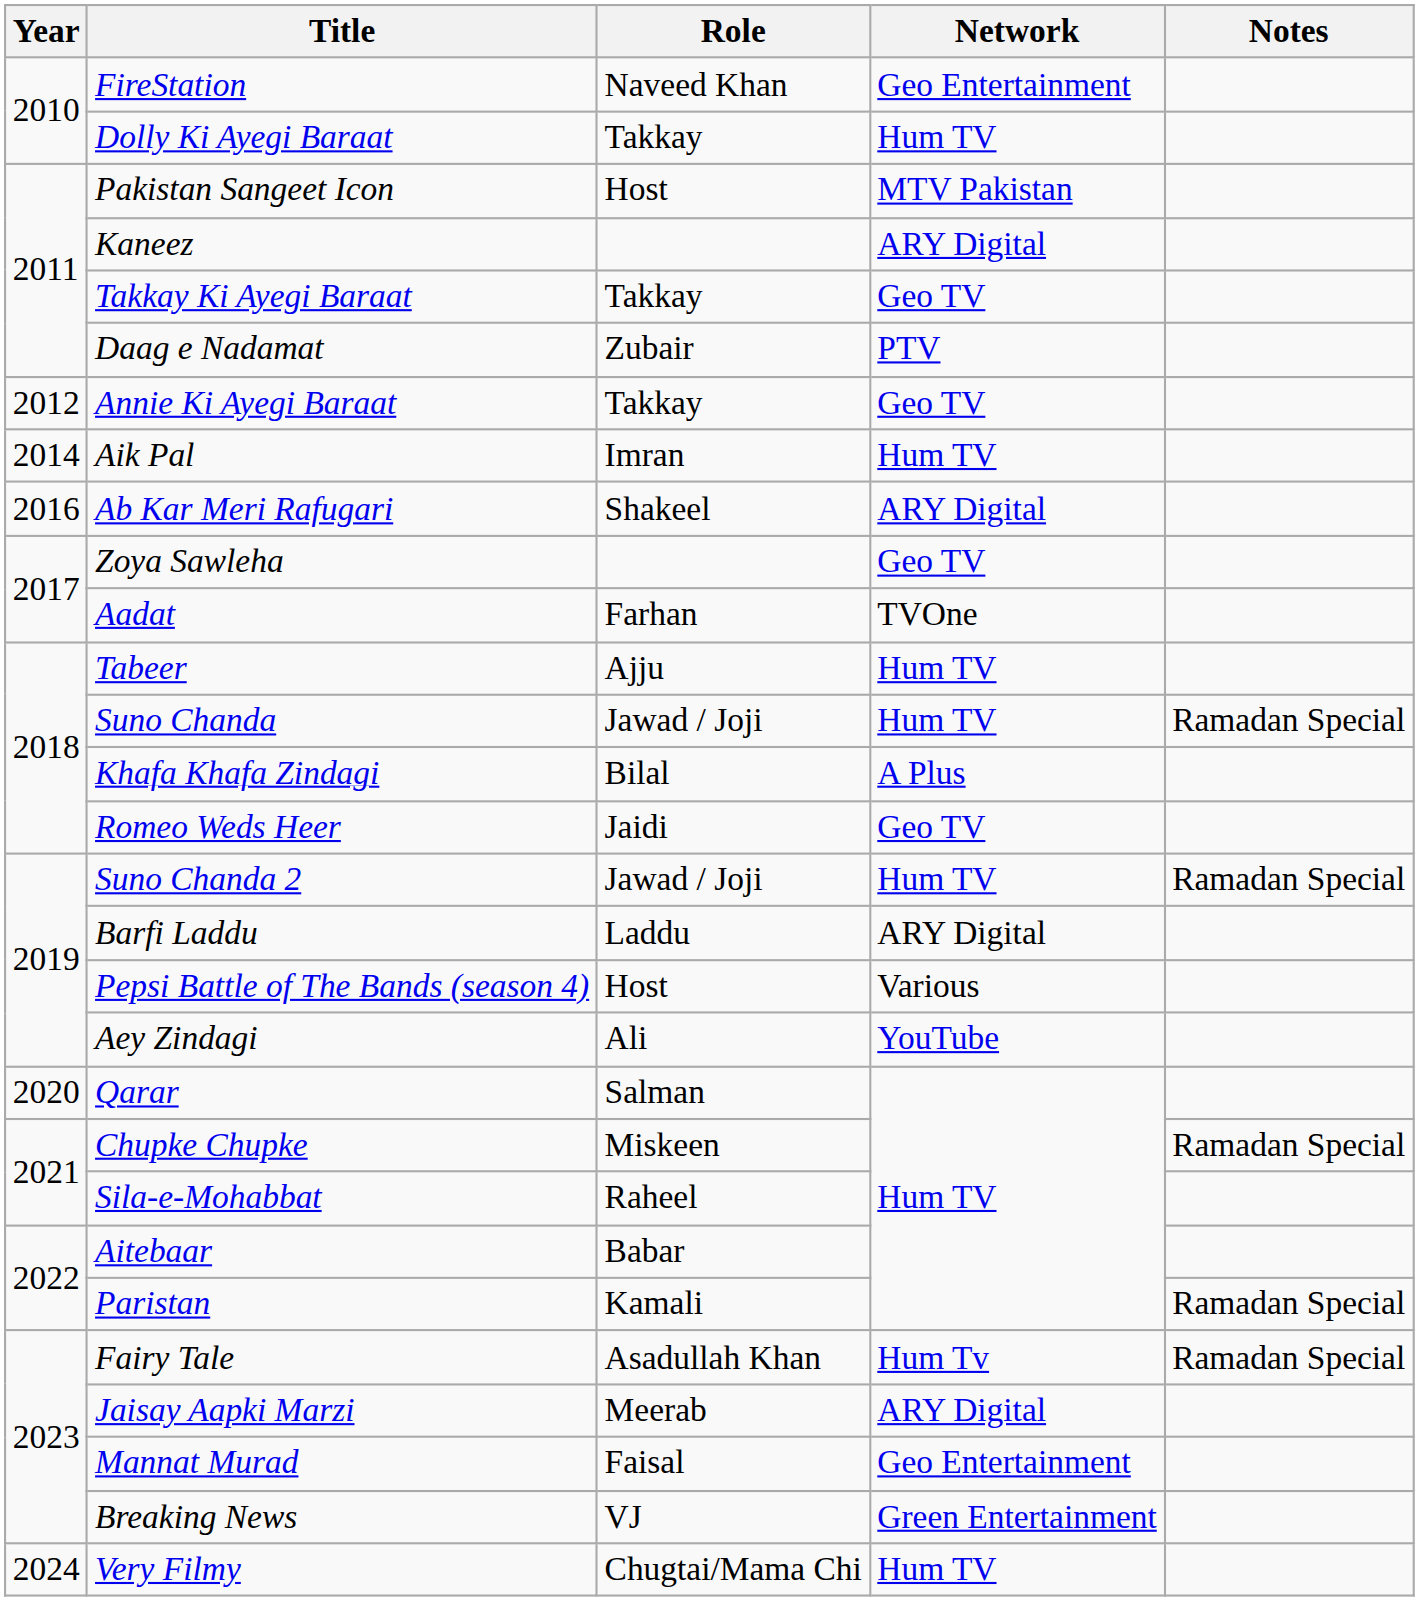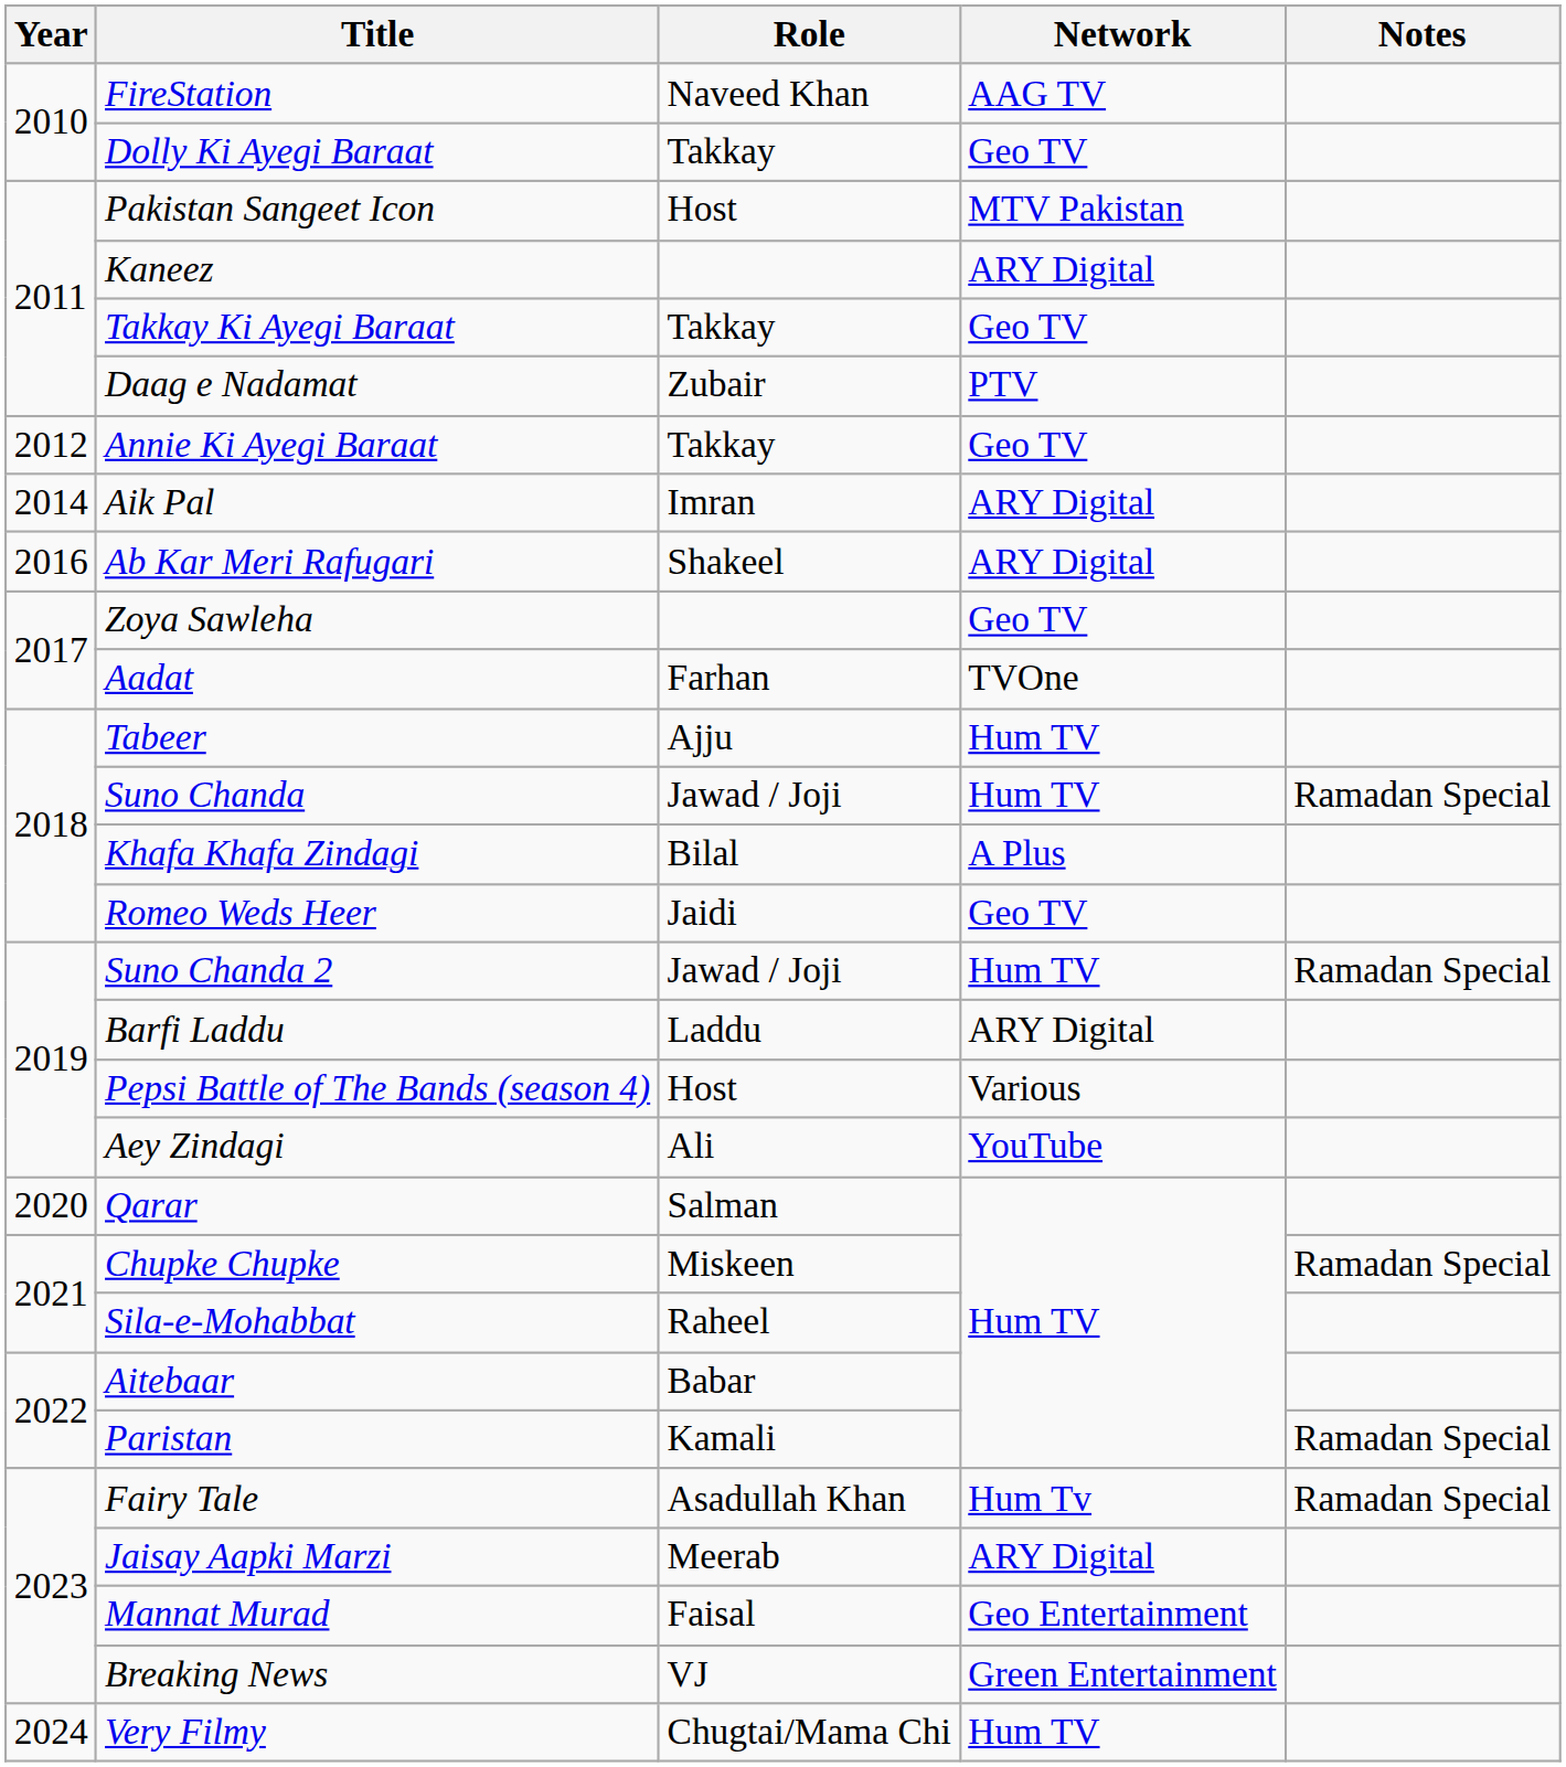 <table class="wikitable">
 <tr>
 <th>Year</th>
 <th>Title</th>
 <th>Role</th>
 <th>Network</th>
 <th>Notes</th>
 </tr>
 <tr>
 <td rowspan="2">2010</td>
 <td><em><a href='#'>FireStation</a></em></td>
 <td>Naveed Khan</td>
-<td><a href='#'>Geo Entertainment</a></td>
+<td><a href='#'>AAG TV</a></td>
 <td></td>
 </tr>
 <tr>
 <td><em><a href='#'>Dolly Ki Ayegi Baraat</a></em></td>
 <td>Takkay</td>
-<td><a href='#'>Hum TV</a></td>
+<td><a href='#'>Geo TV</a></td>
 <td></td>
 </tr>
 <tr>
 <td rowspan="4">2011</td>
 <td><em>Pakistan Sangeet Icon</em></td>
 <td>Host</td>
 <td><a href='#'>MTV Pakistan</a></td>
 <td></td>
 </tr>
 <tr>
 <td><em>Kaneez</em></td>
 <td></td>
 <td><a href='#'>ARY Digital</a></td>
 <td></td>
 </tr>
 <tr>
 <td><em><a href='#'>Takkay Ki Ayegi Baraat</a></em></td>
 <td>Takkay</td>
 <td><a href='#'>Geo TV</a></td>
 <td></td>
 </tr>
 <tr>
 <td><em>Daag e Nadamat</em></td>
 <td>Zubair</td>
 <td><a href='#'>PTV</a></td>
 <td></td>
 </tr>
 <tr>
 <td>2012</td>
 <td><em><a href='#'>Annie Ki Ayegi Baraat</a> </em></td>
 <td>Takkay</td>
 <td><a href='#'>Geo TV</a></td>
 <td></td>
 </tr>
 <tr>
 <td>2014</td>
 <td><em>Aik Pal</em></td>
 <td>Imran</td>
-<td><a href='#'>Hum TV</a></td>
+<td><a href='#'>ARY Digital</a></td>
 <td></td>
 </tr>
 <tr>
 <td>2016</td>
 <td><em><a href='#'>Ab Kar Meri Rafugari</a></em></td>
 <td>Shakeel</td>
 <td><a href='#'>ARY Digital</a></td>
 <td></td>
 </tr>
 <tr>
 <td rowspan="2">2017</td>
 <td><em>Zoya Sawleha</em></td>
 <td></td>
 <td><a href='#'>Geo TV</a></td>
 <td></td>
 </tr>
 <tr>
 <td><em><a href='#'>Aadat</a></em></td>
 <td>Farhan</td>
 <td>TVOne</td>
 <td></td>
 </tr>
 <tr>
 <td rowspan="4">2018</td>
 <td><em><a href='#'>Tabeer</a></em></td>
 <td>Ajju</td>
 <td><a href='#'>Hum TV</a></td>
 <td></td>
 </tr>
 <tr>
 <td><em><a href='#'>Suno Chanda</a></em></td>
 <td>Jawad / Joji</td>
 <td><a href='#'>Hum TV</a></td>
 <td>Ramadan Special</td>
 </tr>
 <tr>
 <td><em><a href='#'>Khafa Khafa Zindagi</a></em></td>
 <td>Bilal</td>
 <td><a href='#'>A Plus</a></td>
 <td></td>
 </tr>
 <tr>
 <td><em><a href='#'>Romeo Weds Heer</a></em></td>
 <td>Jaidi</td>
 <td><a href='#'>Geo TV</a></td>
 <td></td>
 </tr>
 <tr>
 <td rowspan="4">2019</td>
 <td><em><a href='#'>Suno Chanda 2</a></em></td>
 <td>Jawad / Joji</td>
 <td><a href='#'>Hum TV</a></td>
 <td>Ramadan Special</td>
 </tr>
 <tr>
 <td><em>Barfi Laddu</em></td>
 <td>Laddu</td>
 <td>ARY Digital</td>
 <td></td>
 </tr>
 <tr>
 <td><em><a href='#'>Pepsi Battle of The Bands (season 4)</a></em></td>
 <td>Host</td>
 <td>Various</td>
 <td></td>
 </tr>
 <tr>
 <td><em>Aey Zindagi</em></td>
 <td>Ali</td>
 <td><a href='#'>YouTube</a></td>
 <td></td>
 </tr>
 <tr>
 <td>2020</td>
 <td><em><a href='#'>Qarar</a></em></td>
 <td>Salman</td>
 <td Rowspan="5"><a href='#'>Hum TV</a></td>
 <td></td>
 </tr>
 <tr>
 <td Rowspan="2">2021</td>
 <td><em><a href='#'>Chupke Chupke</a></em></td>
 <td>Miskeen</td>
 <td>Ramadan Special</td>
 </tr>
 <tr>
 <td><em><a href='#'>Sila-e-Mohabbat</a></em></td>
 <td>Raheel</td>
 <td></td>
 </tr>
 <tr>
 <td Rowspan="2">2022</td>
 <td><em><a href='#'>Aitebaar</a></em></td>
 <td>Babar</td>
 <td></td>
 </tr>
 <tr>
 <td><em><a href='#'>Paristan</a></em></td>
 <td>Kamali</td>
 <td>Ramadan Special</td>
 </tr>
 <tr>
 <td rowspan="4">2023</td>
 <td><em>Fairy Tale</em></td>
 <td>Asadullah Khan</td>
 <td><a href='#'>Hum Tv</a></td>
 <td>Ramadan Special</td>
 </tr>
 <tr>
 <td><em><a href='#'>Jaisay Aapki Marzi</a></em></td>
 <td>Meerab</td>
 <td><a href='#'>ARY Digital</a></td>
 <td></td>
 </tr>
 <tr>
 <td><em><a href='#'>Mannat Murad</a></em></td>
 <td>Faisal</td>
 <td><a href='#'>Geo Entertainment</a></td>
 <td></td>
 </tr>
 <tr>
 <td><em>Breaking News</em></td>
 <td>VJ</td>
 <td><a href='#'>Green Entertainment</a></td>
 <td></td>
 </tr>
 <tr>
 <td>2024</td>
 <td><em><a href='#'>Very Filmy</a></em></td>
 <td>Chugtai/Mama Chi</td>
 <td><a href='#'>Hum TV</a></td>
 <td></td>
 </tr>
 </table>
